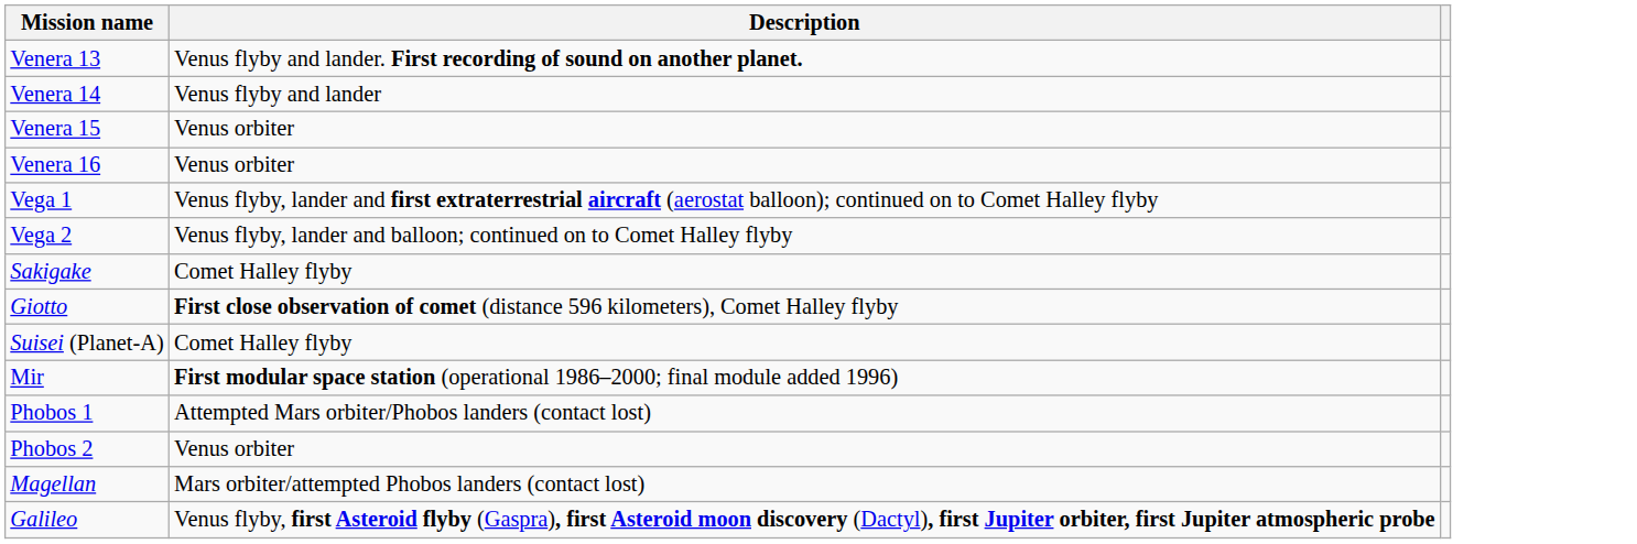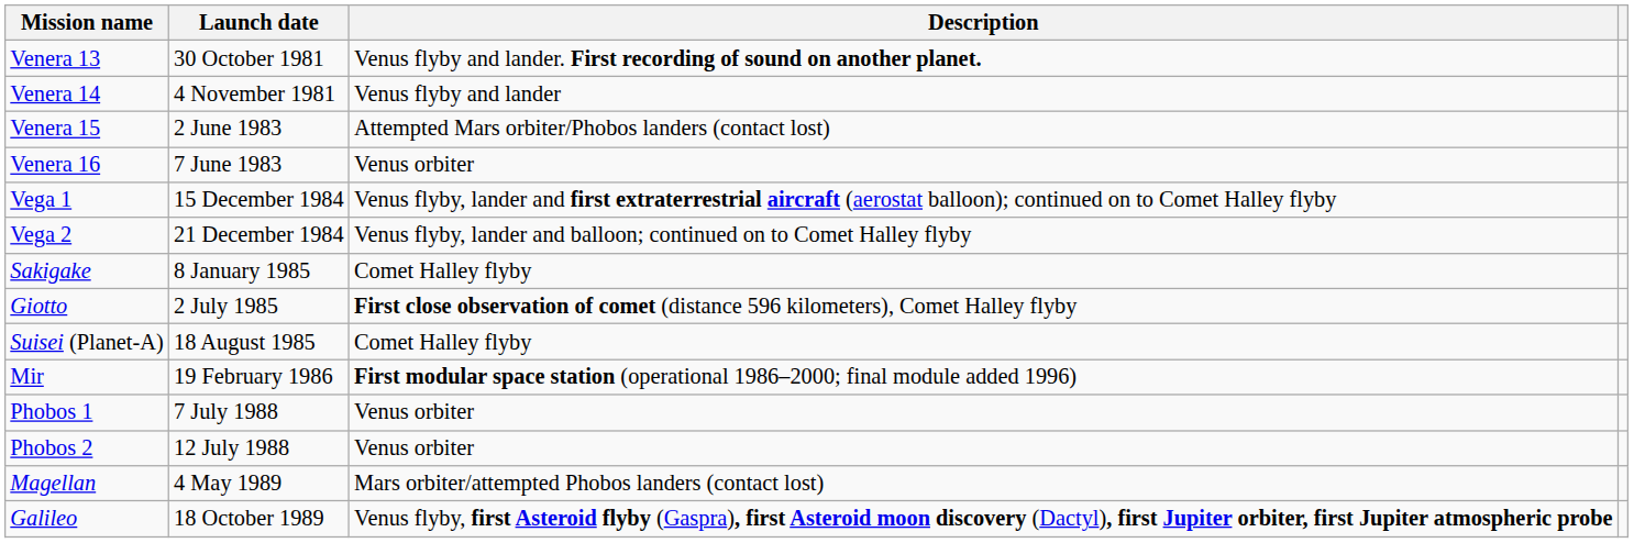 <table class="wikitable sticky-header">
 <tr>
 <th>Mission name</th>
+<th>Launch date</th>
 <th>Description</th>
 <th></th>
 </tr>
 <tr>
 <td> <a href='#'>Venera 13</a></td>
+<td>30 October 1981</td>
 <td>Venus flyby and lander. <strong>First recording of sound on another planet.</strong></td>
 <td></td>
 </tr>
 <tr>
 <td> <a href='#'>Venera 14</a></td>
+<td>4 November 1981</td>
 <td>Venus flyby and lander</td>
 <td></td>
 </tr>
 <tr>
 <td> <a href='#'>Venera 15</a></td>
-<td>Venus orbiter</td>
+<td>2 June 1983</td>
+<td>Attempted Mars orbiter/Phobos landers (contact lost)</td>
 <td></td>
 </tr>
 <tr>
 <td> <a href='#'>Venera 16</a></td>
+<td>7 June 1983</td>
 <td>Venus orbiter</td>
 <td></td>
 </tr>
 <tr>
 <td> <a href='#'>Vega 1</a></td>
+<td>15 December 1984</td>
 <td>Venus flyby, lander and <strong>first extraterrestrial <a href='#'>aircraft</a></strong> (<a href='#'>aerostat</a> balloon); continued on to Comet Halley flyby</td>
 <td></td>
 </tr>
 <tr>
 <td> <a href='#'>Vega 2</a></td>
+<td>21 December 1984</td>
 <td>Venus flyby, lander and balloon; continued on to Comet Halley flyby</td>
 <td></td>
 </tr>
 <tr>
 <td> <em><a href='#'>Sakigake</a></em></td>
+<td>8 January 1985</td>
 <td>Comet Halley flyby</td>
 <td></td>
 </tr>
 <tr>
 <td> <em><a href='#'>Giotto</a></em></td>
+<td>2 July 1985</td>
 <td><strong>First close observation of comet</strong> (distance 596 kilometers), Comet Halley flyby</td>
 <td></td>
 </tr>
 <tr>
 <td> <em><a href='#'>Suisei</a></em> (Planet-A)</td>
+<td>18 August 1985</td>
 <td>Comet Halley flyby</td>
 <td></td>
 </tr>
 <tr>
 <td> <a href='#'>Mir</a></td>
+<td>19 February 1986</td>
 <td><strong>First modular space station</strong> (operational 1986–2000; final module added 1996)</td>
 <td></td>
 </tr>
 <tr>
 <td> <a href='#'>Phobos 1</a></td>
-<td>Attempted Mars orbiter/Phobos landers (contact lost)</td>
+<td>7 July 1988</td>
+<td>Venus orbiter</td>
 <td></td>
 </tr>
 <tr>
 <td> <a href='#'>Phobos 2</a></td>
+<td>12 July 1988</td>
 <td>Venus orbiter</td>
 <td></td>
 </tr>
 <tr>
 <td> <em><a href='#'>Magellan</a></em></td>
+<td>4 May 1989</td>
 <td>Mars orbiter/attempted Phobos landers (contact lost)</td>
 <td></td>
 </tr>
 <tr>
 <td> <em><a href='#'>Galileo</a></em></td>
+<td>18 October 1989</td>
 <td>Venus flyby, <strong>first <a href='#'>Asteroid</a> flyby</strong> (<a href='#'>Gaspra</a>)<strong>, first <a href='#'>Asteroid moon</a> discovery</strong> (<a href='#'>Dactyl</a>)<strong>, first <a href='#'>Jupiter</a> orbiter, first Jupiter atmospheric probe</strong></td>
 <td></td>
 </tr>
 </table>
